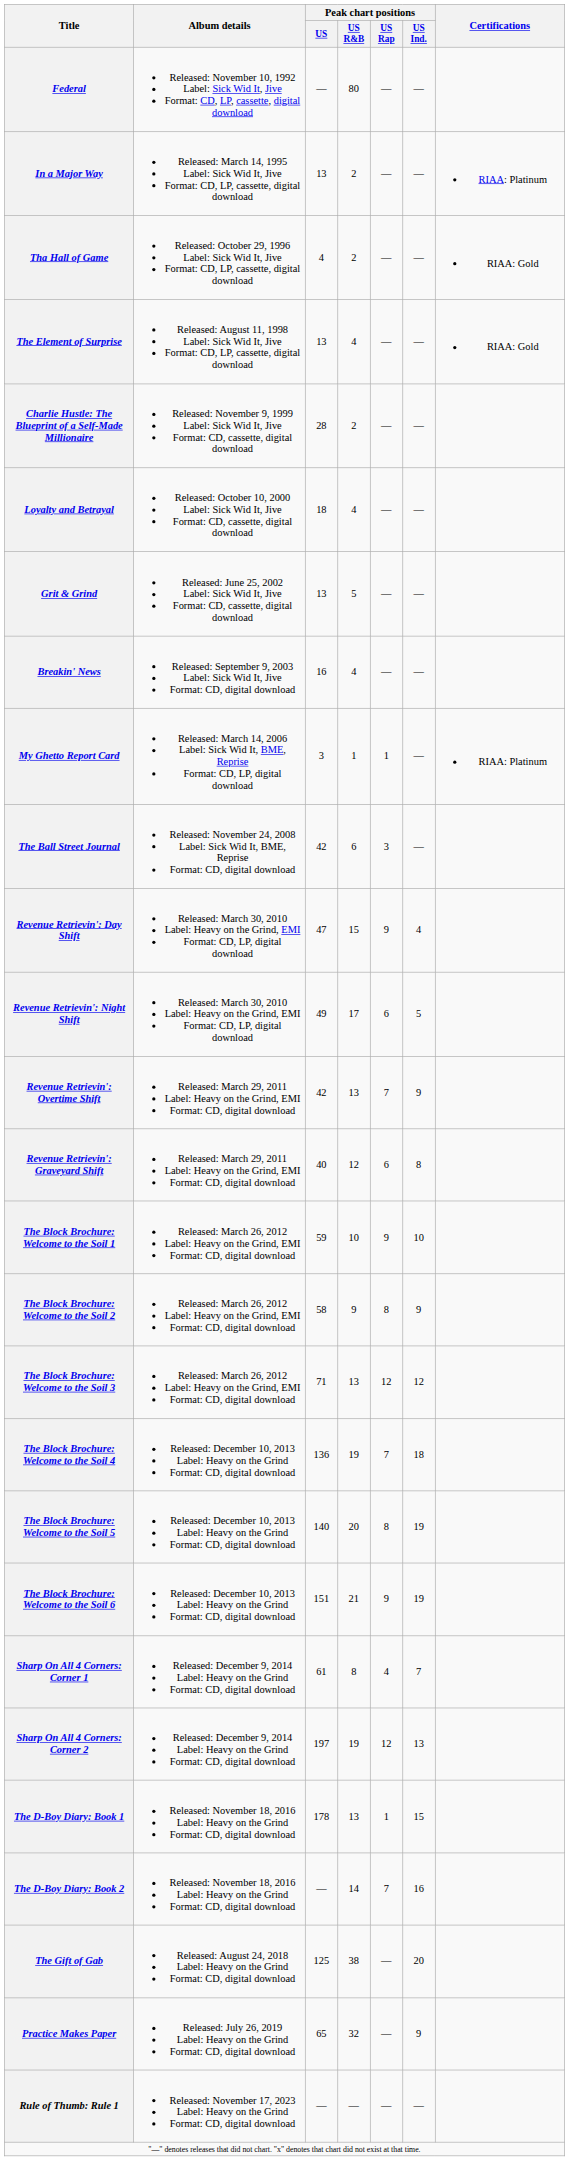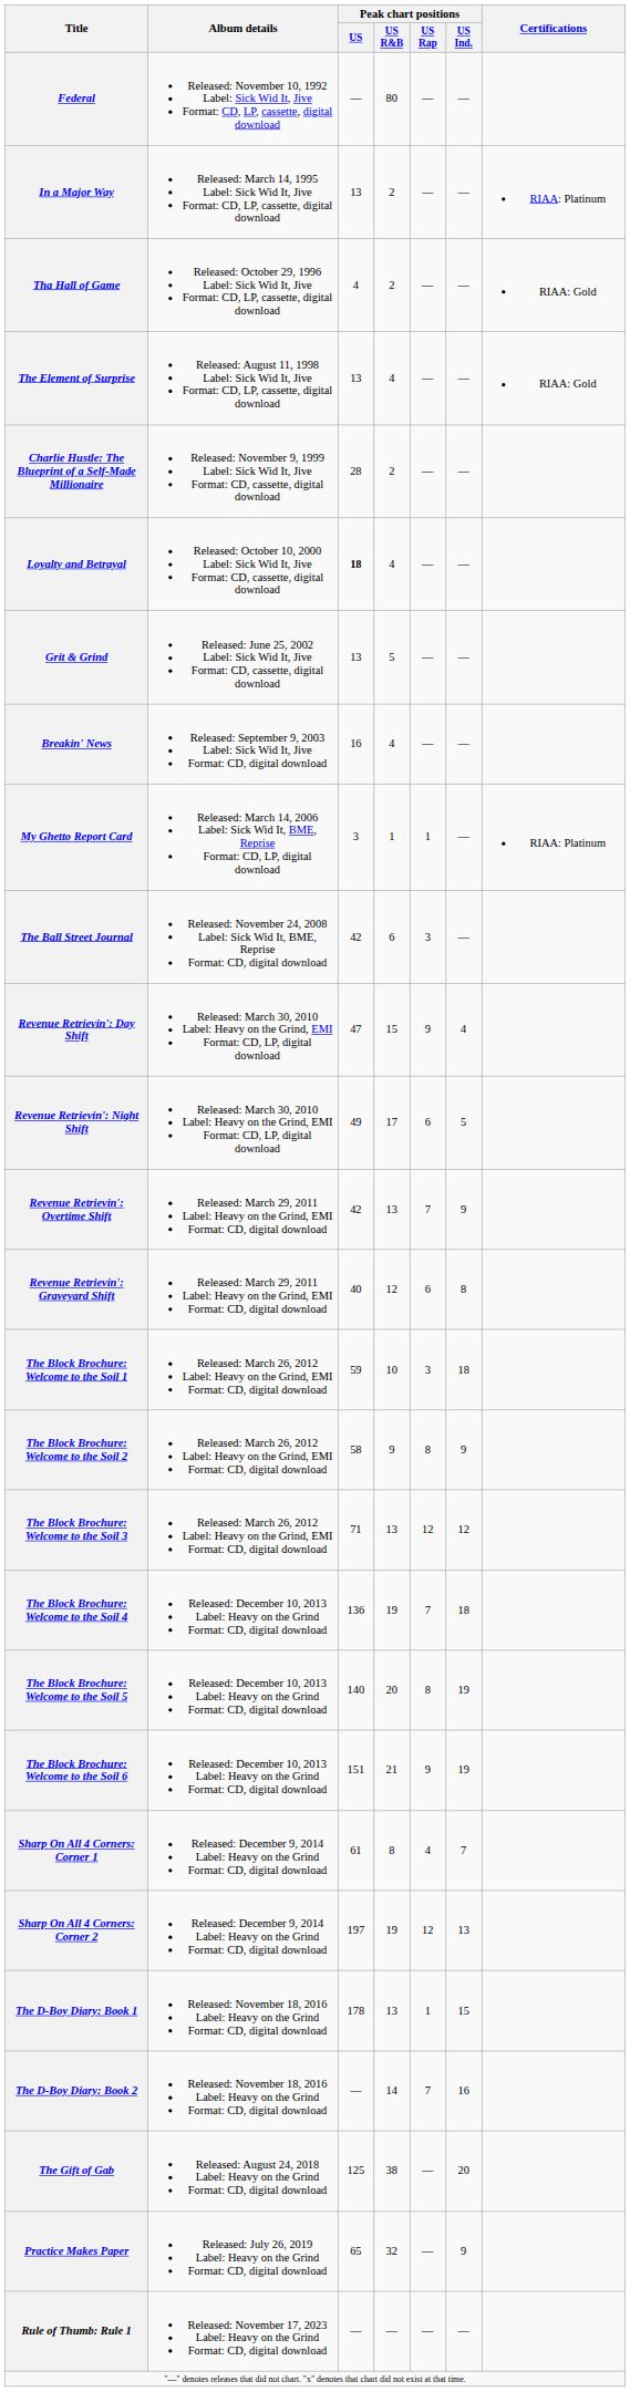 <table class="wikitable plainrowheaders" style="text-align:center;">
 <tr>
 <th scope="col" rowspan="2" style="width:12em;">Title</th>
 <th scope="col" rowspan="2" style="width:16em;">Album details</th>
 <th scope="col" colspan="4">Peak chart positions</th>
 <th scope="col" rowspan="2" style="width:12em;"><a href='#'>Certifications</a></th>
 </tr>
 <tr>
 <th scope="col" style="width:3em;font-size:90%;"><a href='#'>US</a></th>
 <th scope="col" style="width:3em;font-size:90%;"><a href='#'>US R&B</a></th>
 <th scope="col" style="width:3em;font-size:90%;"><a href='#'>US Rap</a></th>
 <th scope="col" style="width:3em;font-size:90%;"><a href='#'>US Ind.</a></th>
 </tr>
 <tr>
 <th scope="row"><em><a href='#'>Federal</a></em></th>
 <td><br><ul><li>Released: November 10, 1992</li><li>Label: <a href='#'>Sick Wid It</a>, <a href='#'>Jive</a></li><li>Format: <a href='#'>CD</a>, <a href='#'>LP</a>, <a href='#'>cassette</a>, <a href='#'>digital download</a></li></ul></td>
 <td>—</td>
 <td>80</td>
 <td>—</td>
 <td>—</td>
 <td></td>
 </tr>
 <tr>
 <th scope="row"><em><a href='#'>In a Major Way</a></em></th>
 <td><br><ul><li>Released: March 14, 1995</li><li>Label: Sick Wid It, Jive</li><li>Format: CD, LP, cassette, digital download</li></ul></td>
 <td>13</td>
 <td>2</td>
 <td>—</td>
 <td>—</td>
 <td><br><ul><li><a href='#'>RIAA</a>: Platinum</li></ul></td>
 </tr>
 <tr>
 <th scope="row"><em><a href='#'>Tha Hall of Game</a></em></th>
 <td><br><ul><li>Released: October 29, 1996</li><li>Label: Sick Wid It, Jive</li><li>Format: CD, LP, cassette, digital download</li></ul></td>
 <td>4</td>
 <td>2</td>
 <td>—</td>
 <td>—</td>
 <td><br><ul><li>RIAA: Gold</li></ul></td>
 </tr>
 <tr>
 <th scope="row"><em><a href='#'>The Element of Surprise</a></em></th>
 <td><br><ul><li>Released: August 11, 1998</li><li>Label: Sick Wid It, Jive</li><li>Format: CD, LP, cassette, digital download</li></ul></td>
 <td>13</td>
 <td>4</td>
 <td>—</td>
 <td>—</td>
 <td><br><ul><li>RIAA: Gold</li></ul></td>
 </tr>
 <tr>
 <th scope="row"><em><a href='#'>Charlie Hustle: The Blueprint of a Self-Made Millionaire</a></em></th>
 <td><br><ul><li>Released: November 9, 1999</li><li>Label: Sick Wid It, Jive</li><li>Format: CD, cassette, digital download</li></ul></td>
 <td>28</td>
 <td>2</td>
 <td>—</td>
 <td>—</td>
 <td></td>
 </tr>
 <tr>
 <th scope="row"><em><a href='#'>Loyalty and Betrayal</a></em></th>
 <td><br><ul><li>Released: October 10, 2000</li><li>Label: Sick Wid It, Jive</li><li>Format: CD, cassette, digital download</li></ul></td>
-<td>18</td>
+<td><strong>18</strong></td>
 <td>4</td>
 <td>—</td>
 <td>—</td>
 <td></td>
 </tr>
 <tr>
 <th scope="row"><em><a href='#'>Grit & Grind</a></em></th>
 <td><br><ul><li>Released: June 25, 2002</li><li>Label: Sick Wid It, Jive</li><li>Format: CD, cassette, digital download</li></ul></td>
 <td>13</td>
 <td>5</td>
 <td>—</td>
 <td>—</td>
 <td></td>
 </tr>
 <tr>
 <th scope="row"><em><a href='#'>Breakin' News</a></em></th>
 <td><br><ul><li>Released: September 9, 2003</li><li>Label: Sick Wid It, Jive</li><li>Format: CD, digital download</li></ul></td>
 <td>16</td>
 <td>4</td>
 <td>—</td>
 <td>—</td>
 <td></td>
 </tr>
 <tr>
 <th scope="row"><em><a href='#'>My Ghetto Report Card</a></em></th>
 <td><br><ul><li>Released: March 14, 2006</li><li>Label: Sick Wid It, <a href='#'>BME</a>, <a href='#'>Reprise</a></li><li>Format: CD, LP, digital download</li></ul></td>
 <td>3</td>
 <td>1</td>
 <td>1</td>
 <td>—</td>
 <td><br><ul><li>RIAA: Platinum</li></ul></td>
 </tr>
 <tr>
 <th scope="row"><em><a href='#'>The Ball Street Journal</a></em></th>
 <td><br><ul><li>Released: November 24, 2008</li><li>Label: Sick Wid It, BME, Reprise</li><li>Format: CD, digital download</li></ul></td>
 <td>42</td>
 <td>6</td>
 <td>3</td>
 <td>—</td>
 <td></td>
 </tr>
 <tr>
 <th scope="row"><em><a href='#'>Revenue Retrievin': Day Shift</a></em></th>
 <td><br><ul><li>Released: March 30, 2010</li><li>Label: Heavy on the Grind, <a href='#'>EMI</a></li><li>Format: CD, LP, digital download</li></ul></td>
 <td>47</td>
 <td>15</td>
 <td>9</td>
 <td>4</td>
 <td></td>
 </tr>
 <tr>
 <th scope="row"><em><a href='#'>Revenue Retrievin': Night Shift</a></em></th>
 <td><br><ul><li>Released: March 30, 2010</li><li>Label: Heavy on the Grind, EMI</li><li>Format: CD, LP, digital download</li></ul></td>
 <td>49</td>
 <td>17</td>
 <td>6</td>
 <td>5</td>
 <td></td>
 </tr>
 <tr>
 <th scope="row"><em><a href='#'>Revenue Retrievin': Overtime Shift</a></em></th>
 <td><br><ul><li>Released: March 29, 2011</li><li>Label: Heavy on the Grind, EMI</li><li>Format: CD, digital download</li></ul></td>
 <td>42</td>
 <td>13</td>
 <td>7</td>
 <td>9</td>
 <td></td>
 </tr>
 <tr>
 <th scope="row"><em><a href='#'>Revenue Retrievin': Graveyard Shift</a></em></th>
 <td><br><ul><li>Released: March 29, 2011</li><li>Label: Heavy on the Grind, EMI</li><li>Format: CD, digital download</li></ul></td>
 <td>40</td>
 <td>12</td>
 <td>6</td>
 <td>8</td>
 <td></td>
 </tr>
 <tr>
 <th scope="row"><em><a href='#'>The Block Brochure: Welcome to the Soil 1</a></em></th>
 <td><br><ul><li>Released: March 26, 2012</li><li>Label: Heavy on the Grind, EMI</li><li>Format: CD, digital download</li></ul></td>
 <td>59</td>
 <td>10</td>
-<td>9</td>
-<td>10</td>
+<td>3</td>
+<td>18</td>
 <td></td>
 </tr>
 <tr>
 <th scope="row"><em><a href='#'>The Block Brochure: Welcome to the Soil 2</a></em></th>
 <td><br><ul><li>Released: March 26, 2012</li><li>Label: Heavy on the Grind, EMI</li><li>Format: CD, digital download</li></ul></td>
 <td>58</td>
 <td>9</td>
 <td>8</td>
 <td>9</td>
 <td></td>
 </tr>
 <tr>
 <th scope="row"><em><a href='#'>The Block Brochure: Welcome to the Soil 3</a></em></th>
 <td><br><ul><li>Released: March 26, 2012</li><li>Label: Heavy on the Grind, EMI</li><li>Format: CD, digital download</li></ul></td>
 <td>71</td>
 <td>13</td>
 <td>12</td>
 <td>12</td>
 <td></td>
 </tr>
 <tr>
 <th scope="row"><em><a href='#'>The Block Brochure: Welcome to the Soil 4</a></em></th>
 <td><br><ul><li>Released: December 10, 2013</li><li>Label: Heavy on the Grind</li><li>Format: CD, digital download</li></ul></td>
 <td>136</td>
 <td>19</td>
 <td>7</td>
 <td>18</td>
 <td></td>
 </tr>
 <tr>
 <th scope="row"><em><a href='#'>The Block Brochure: Welcome to the Soil 5</a></em></th>
 <td><br><ul><li>Released: December 10, 2013</li><li>Label: Heavy on the Grind</li><li>Format: CD, digital download</li></ul></td>
 <td>140</td>
 <td>20</td>
 <td>8</td>
 <td>19</td>
 <td></td>
 </tr>
 <tr>
 <th scope="row"><em><a href='#'>The Block Brochure: Welcome to the Soil 6</a></em></th>
 <td><br><ul><li>Released: December 10, 2013</li><li>Label: Heavy on the Grind</li><li>Format: CD, digital download</li></ul></td>
 <td>151</td>
 <td>21</td>
 <td>9</td>
 <td>19</td>
 <td></td>
 </tr>
 <tr>
 <th scope="row"><em><a href='#'>Sharp On All 4 Corners: Corner 1</a></em></th>
 <td><br><ul><li>Released: December 9, 2014</li><li>Label: Heavy on the Grind</li><li>Format: CD, digital download</li></ul></td>
 <td>61</td>
 <td>8</td>
 <td>4</td>
 <td>7</td>
 <td></td>
 </tr>
 <tr>
 <th scope="row"><em><a href='#'>Sharp On All 4 Corners: Corner 2</a></em></th>
 <td><br><ul><li>Released: December 9, 2014</li><li>Label: Heavy on the Grind</li><li>Format: CD, digital download</li></ul></td>
 <td>197</td>
 <td>19</td>
 <td>12</td>
 <td>13</td>
 <td></td>
 </tr>
 <tr>
 <th scope="row"><em><a href='#'>The D-Boy Diary: Book 1</a></em></th>
 <td><br><ul><li>Released: November 18, 2016</li><li>Label: Heavy on the Grind</li><li>Format: CD, digital download</li></ul></td>
 <td>178</td>
 <td>13</td>
 <td>1</td>
 <td>15</td>
 <td></td>
 </tr>
 <tr>
 <th scope="row"><em><a href='#'>The D-Boy Diary: Book 2</a></em></th>
 <td><br><ul><li>Released: November 18, 2016</li><li>Label: Heavy on the Grind</li><li>Format: CD, digital download</li></ul></td>
 <td>—</td>
 <td>14</td>
 <td>7</td>
 <td>16</td>
 <td></td>
 </tr>
 <tr>
 <th scope="row"><em><a href='#'>The Gift of Gab</a></em></th>
 <td><br><ul><li>Released: August 24, 2018</li><li>Label: Heavy on the Grind</li><li>Format: CD, digital download</li></ul></td>
 <td>125</td>
 <td>38</td>
 <td>—</td>
 <td>20</td>
 <td></td>
 </tr>
 <tr>
 <th scope="row"><em><a href='#'>Practice Makes Paper</a></em></th>
 <td><br><ul><li>Released: July 26, 2019</li><li>Label: Heavy on the Grind</li><li>Format: CD, digital download</li></ul></td>
 <td>65</td>
 <td>32</td>
 <td>—</td>
 <td>9</td>
 <td></td>
 </tr>
 <tr>
 <th scope="row"><em>Rule of Thumb: Rule 1</em></th>
 <td><br><ul><li>Released: November 17, 2023</li><li>Label: Heavy on the Grind</li><li>Format: CD, digital download</li></ul></td>
 <td>—</td>
 <td>—</td>
 <td>—</td>
 <td>—</td>
 <td></td>
 </tr>
 <tr>
 <td colspan="9" style="font-size:75%;">"—" denotes releases that did not chart. "x" denotes that chart did not exist at that time.</td>
 </tr>
 </table>
